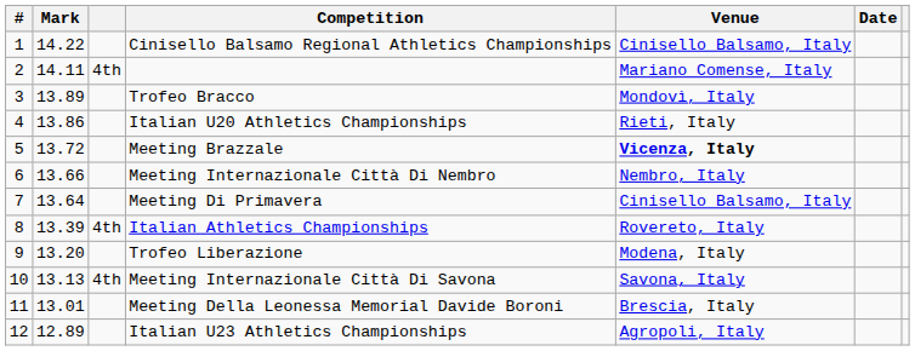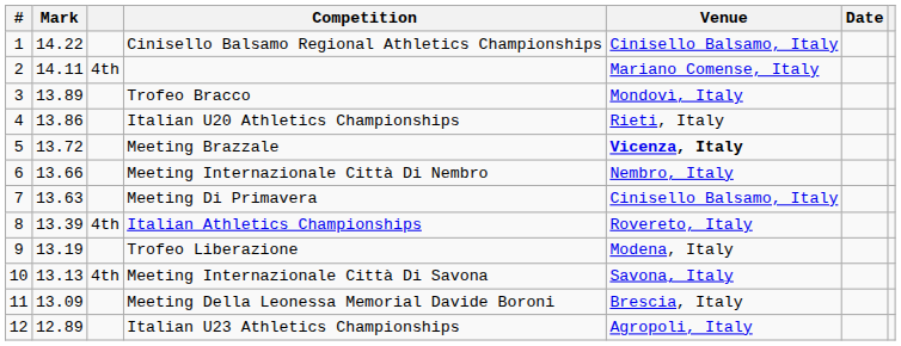 <table class="wikitable sortable">
 <tr>
 <th>#</th>
 <th>Mark</th>
 <th class=unsortable></th>
 <th>Competition</th>
 <th>Venue</th>
 <th>Date</th>
 <th></th>
 </tr>
 <tr>
 <td align=center>1</td>
 <td align=right>14.22</td>
 <td></td>
 <td>Cinisello Balsamo Regional Athletics Championships</td>
 <td><a href='#'>Cinisello Balsamo, Italy</a></td>
 <td align=right></td>
 <td></td>
 </tr>
 <tr>
 <td align=center>2</td>
 <td align=right>14.11</td>
 <td>4th</td>
 <td></td>
 <td><a href='#'>Mariano Comense, Italy</a></td>
 <td align=right></td>
 <td></td>
 </tr>
 <tr>
 <td align=center>3</td>
 <td align=right>13.89</td>
 <td></td>
 <td>Trofeo Bracco</td>
 <td><a href='#'>Mondovì, Italy</a></td>
 <td align=right></td>
 <td></td>
 </tr>
 <tr>
 <td align=center>4</td>
 <td align=right>13.86</td>
 <td></td>
 <td>Italian U20 Athletics Championships</td>
 <td><a href='#'>Rieti</a>, Italy</td>
 <td align=right></td>
 <td></td>
 </tr>
 <tr>
 <td align=center>5</td>
 <td align=right>13.72</td>
 <td></td>
 <td>Meeting Brazzale</td>
 <td><strong><a href='#'>Vicenza</a>, Italy</strong></td>
 <td align=right></td>
 <td></td>
 </tr>
 <tr>
 <td align=center>6</td>
 <td align=right>13.66</td>
 <td></td>
 <td>Meeting Internazionale Città Di Nembro</td>
 <td><a href='#'>Nembro, Italy</a></td>
 <td align=right></td>
 <td></td>
 </tr>
 <tr>
 <td align=center>7</td>
-<td align=right>13.64</td>
+<td align=right>13.63</td>
 <td></td>
 <td>Meeting Di Primavera</td>
 <td><a href='#'>Cinisello Balsamo, Italy</a></td>
 <td align=right></td>
 <td></td>
 </tr>
 <tr>
 <td align=center>8</td>
 <td align=right>13.39</td>
 <td>4th</td>
 <td><a href='#'>Italian Athletics Championships</a></td>
 <td><a href='#'>Rovereto, Italy</a></td>
 <td align=right><a href='#'></a></td>
 <td></td>
 </tr>
 <tr>
 <td align=center>9</td>
-<td align=right>13.20</td>
+<td align=right>13.19</td>
 <td></td>
 <td>Trofeo Liberazione</td>
 <td><a href='#'>Modena</a>, Italy</td>
 <td align=right></td>
 <td></td>
 </tr>
 <tr>
 <td align=center>10</td>
 <td align=right>13.13</td>
 <td>4th</td>
 <td>Meeting Internazionale Città Di Savona</td>
 <td><a href='#'>Savona, Italy</a></td>
 <td align=right></td>
 <td></td>
 </tr>
 <tr>
 <td align=center>11</td>
-<td align=right>13.01</td>
+<td align=right>13.09</td>
 <td></td>
 <td>Meeting Della Leonessa Memorial Davide Boroni</td>
 <td><a href='#'>Brescia</a>, Italy</td>
 <td align=right></td>
 <td></td>
 </tr>
 <tr>
 <td align=center>12</td>
 <td align=right>12.89</td>
 <td></td>
 <td>Italian U23 Athletics Championships</td>
 <td><a href='#'>Agropoli, Italy</a></td>
 <td align=right></td>
 <td></td>
 </tr>
 </table>
